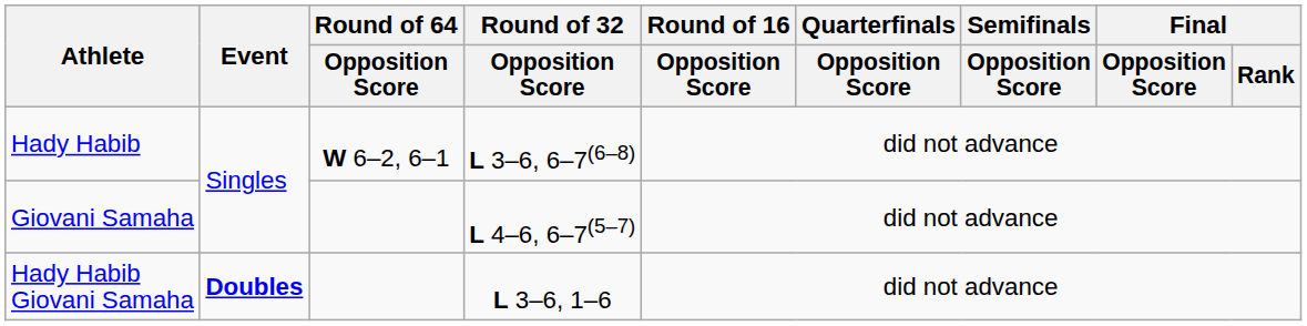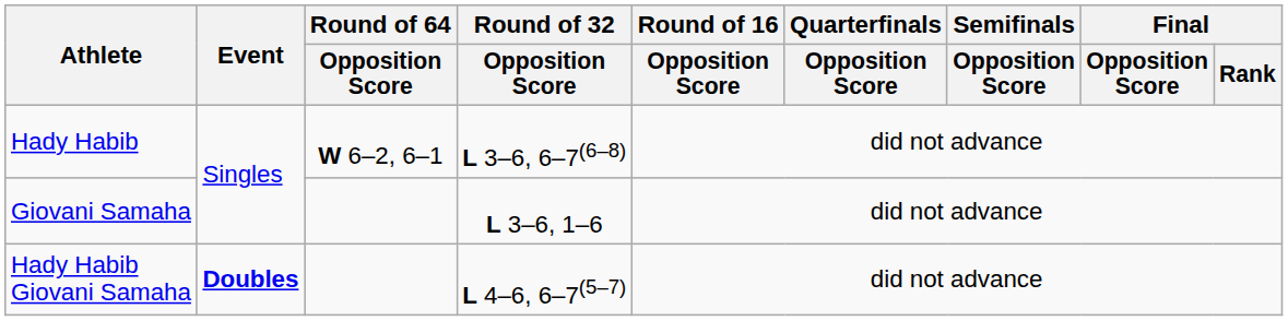 <table class=wikitable style="font-size:90%; text-align:center;">
 <tr>
 <th rowspan="2">Athlete</th>
 <th rowspan="2">Event</th>
 <th>Round of 64</th>
 <th>Round of 32</th>
 <th>Round of 16</th>
 <th>Quarterfinals</th>
 <th>Semifinals</th>
 <th colspan=2>Final</th>
 </tr>
 <tr style="font-size:95%">
 <th>Opposition<br>Score</th>
 <th>Opposition<br>Score</th>
 <th>Opposition<br>Score</th>
 <th>Opposition<br>Score</th>
 <th>Opposition<br>Score</th>
 <th>Opposition<br>Score</th>
 <th>Rank</th>
 </tr>
 <tr>
 <td align=left><a href='#'>Hady Habib</a></td>
 <td align=left rowspan=2><a href='#'>Singles</a></td>
 <td><br><strong>W</strong> 6–2, 6–1</td>
 <td><br><strong>L</strong> 3–6, 6–7<sup>(6–8)</sup></td>
 <td colspan=5>did not advance</td>
 </tr>
 <tr>
 <td align=left><a href='#'>Giovani Samaha</a></td>
 <td></td>
-<td><br><strong>L</strong> 4–6, 6–7<sup>(5–7)</sup></td>
+<td><br><strong>L</strong> 3–6, 1–6</td>
 <td colspan=5>did not advance</td>
 </tr>
 <tr>
 <td align=left><a href='#'>Hady Habib</a><br><a href='#'>Giovani Samaha</a></td>
 <td align=left><strong><a href='#'>Doubles</a></strong></td>
 <td></td>
-<td><br><strong>L</strong> 3–6, 1–6</td>
+<td><br><strong>L</strong> 4–6, 6–7<sup>(5–7)</sup></td>
 <td colspan=5>did not advance</td>
 </tr>
 </table>
